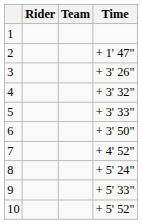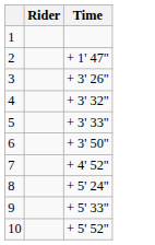 <table class="wikitable">
 <tr>
 <th></th>
 <th>Rider</th>
-<th>Team</th>
 <th>Time</th>
 </tr>
 <tr>
 <td>1</td>
-<td></td>
 <td></td>
 <td align="right"></td>
 </tr>
 <tr>
 <td>2</td>
 <td></td>
-<td></td>
 <td align="right">+ 1' 47"</td>
 </tr>
 <tr>
 <td>3</td>
-<td></td>
 <td></td>
 <td align="right">+ 3' 26"</td>
 </tr>
 <tr>
 <td>4</td>
 <td></td>
-<td></td>
 <td align="right">+ 3' 32"</td>
 </tr>
 <tr>
 <td>5</td>
-<td></td>
 <td></td>
 <td align="right">+ 3' 33"</td>
 </tr>
 <tr>
 <td>6</td>
 <td></td>
-<td></td>
 <td align="right">+ 3' 50"</td>
 </tr>
 <tr>
 <td>7</td>
-<td></td>
 <td></td>
 <td align="right">+ 4' 52"</td>
 </tr>
 <tr>
 <td>8</td>
 <td></td>
-<td></td>
 <td align="right">+ 5' 24"</td>
 </tr>
 <tr>
 <td>9</td>
-<td></td>
 <td></td>
 <td align="right">+ 5' 33"</td>
 </tr>
 <tr>
 <td>10</td>
 <td></td>
-<td></td>
 <td align="right">+ 5' 52"</td>
 </tr>
 </table>
